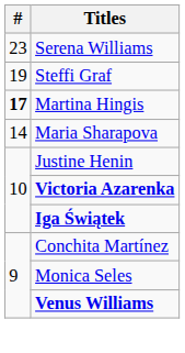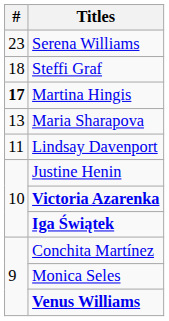 <table class="wikitable">
 <tr>
 <th>#</th>
 <th>Titles</th>
 </tr>
 <tr>
 <td>23</td>
 <td> <a href='#'>Serena Williams</a></td>
 </tr>
 <tr>
-<td>19</td>
+<td>18</td>
 <td> <a href='#'>Steffi Graf</a></td>
 </tr>
 <tr>
 <td><strong>17</strong></td>
 <td> <a href='#'>Martina Hingis</a></td>
 </tr>
 <tr>
-<td>14</td>
+<td>13</td>
 <td> <a href='#'>Maria Sharapova</a></td>
+</tr>
+<tr>
+<td>11</td>
+<td> <a href='#'>Lindsay Davenport</a></td>
 </tr>
 <tr>
 <td rowspan="3">10</td>
 <td> <a href='#'>Justine Henin</a></td>
 </tr>
 <tr>
 <td> <strong><a href='#'>Victoria Azarenka</a></strong></td>
 </tr>
 <tr>
 <td> <strong><a href='#'>Iga Świątek</a></strong></td>
 </tr>
 <tr>
 <td rowspan="3">9</td>
 <td> <a href='#'>Conchita Martínez</a></td>
 </tr>
 <tr>
 <td> <a href='#'>Monica Seles</a></td>
 </tr>
 <tr>
 <td> <strong><a href='#'>Venus Williams</a></strong></td>
 </tr>
 </table>
